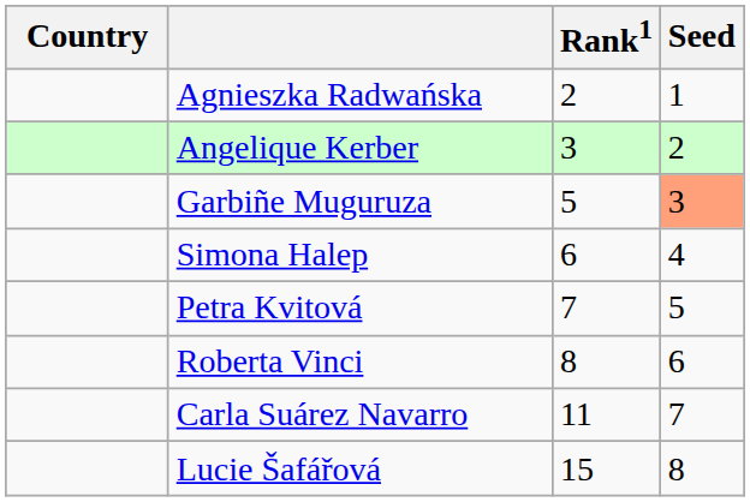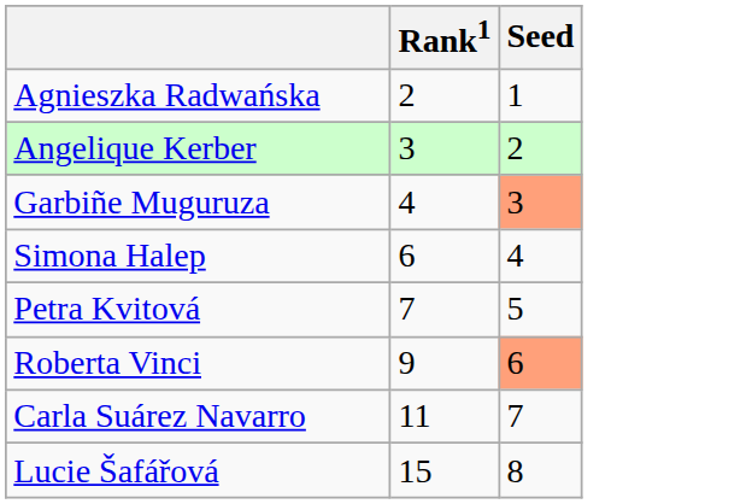 <table class="sortable wikitable">
 <tr>
-<th width="70">Country</th>
 <th width="175"></th>
 <th>Rank<sup>1</sup></th>
 <th>Seed</th>
 </tr>
 <tr>
-<td></td>
 <td><a href='#'>Agnieszka Radwańska</a></td>
 <td>2</td>
 <td>1</td>
 </tr>
 <tr bgcolor=#cfc>
-<td></td>
 <td><a href='#'>Angelique Kerber</a></td>
 <td>3</td>
 <td>2</td>
 </tr>
 <tr>
-<td></td>
 <td><a href='#'>Garbiñe Muguruza</a></td>
-<td>5</td>
+<td>4</td>
 <td style="background: lightsalmon;">3</td>
 </tr>
 <tr>
-<td></td>
 <td><a href='#'>Simona Halep</a></td>
 <td>6</td>
 <td>4</td>
 </tr>
 <tr>
-<td></td>
 <td><a href='#'>Petra Kvitová</a></td>
 <td>7</td>
 <td>5</td>
 </tr>
 <tr>
-<td></td>
 <td><a href='#'>Roberta Vinci</a></td>
-<td>8</td>
-<td>6</td>
+<td>9</td>
+<td style="background: lightsalmon;">6</td>
 </tr>
 <tr>
-<td></td>
 <td><a href='#'>Carla Suárez Navarro</a></td>
 <td>11</td>
 <td>7</td>
 </tr>
 <tr>
-<td></td>
 <td><a href='#'>Lucie Šafářová</a></td>
 <td>15</td>
 <td>8</td>
 </tr>
 </table>
